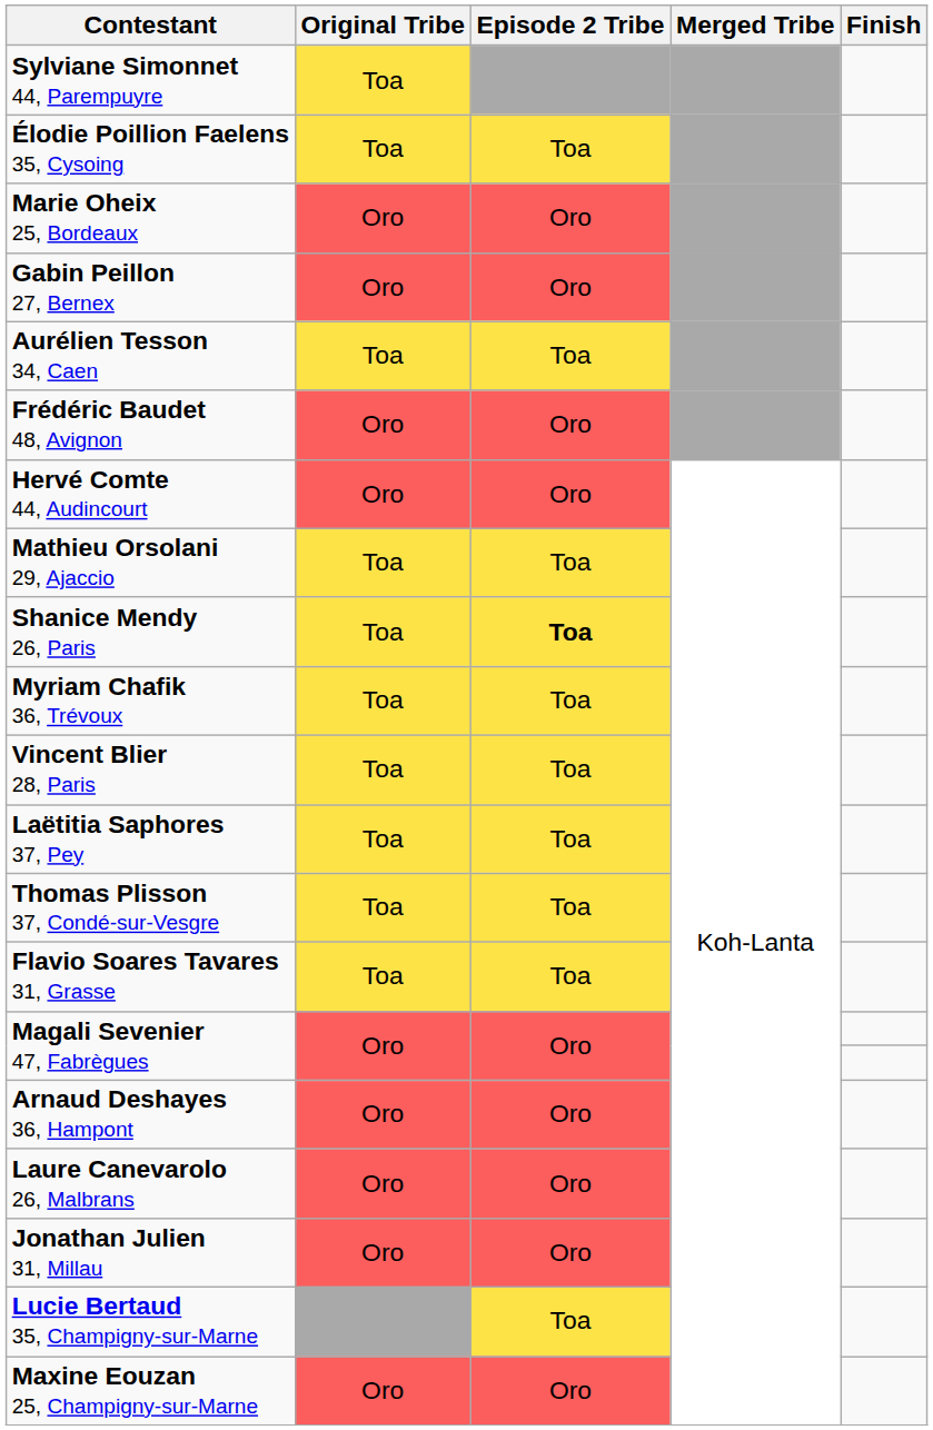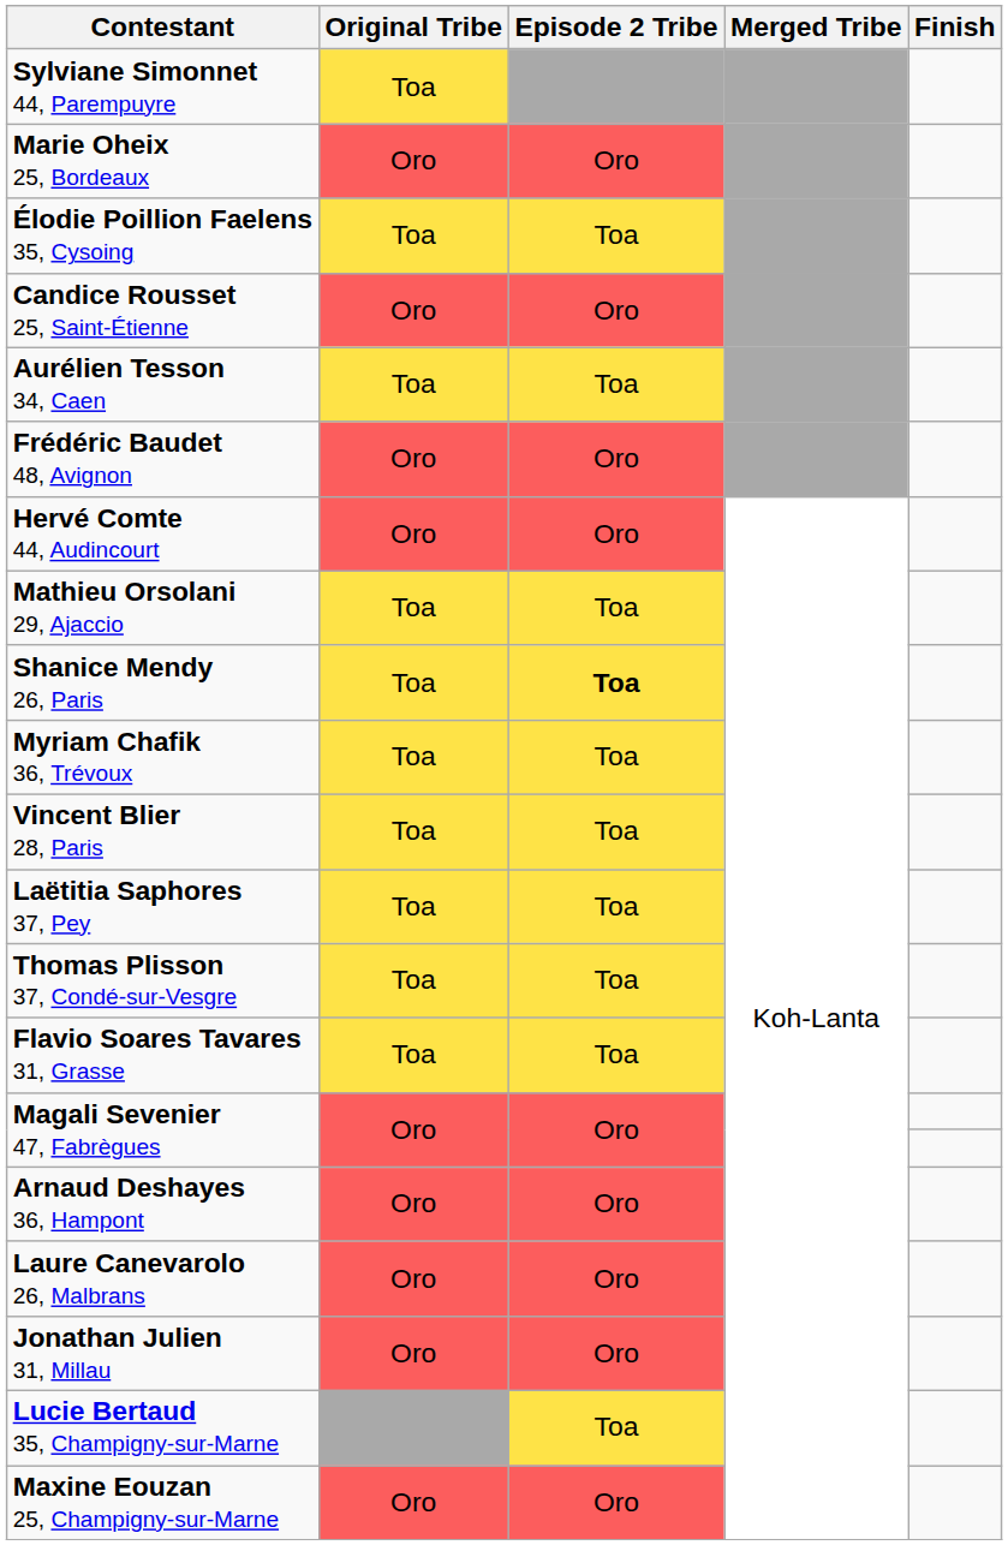 <table class="wikitable" style="margin:auto; text-align:center">
 <tr>
 <th>Contestant</th>
 <th>Original Tribe</th>
 <th>Episode 2 Tribe</th>
 <th>Merged Tribe</th>
 <th>Finish</th>
 </tr>
 <tr>
 <td style="text-align: left;"><strong>Sylviane Simonnet</strong><br><small>44, <a href='#'>Parempuyre</a></small></td>
 <td bgcolor="fee347">Toa</td>
 <td bgcolor="darkgrey"></td>
 <td bgcolor="darkgrey"></td>
 <td></td>
 </tr>
 <tr>
+<td style="text-align: left;"><strong>Marie Oheix</strong><br><small>25, <a href='#'>Bordeaux</a></small></td>
+<td bgcolor="fc5d5d">Oro</td>
+<td bgcolor="fc5d5d">Oro</td>
+<td bgcolor="darkgrey"></td>
+<td></td>
+</tr>
+<tr>
 <td style="text-align: left;"><strong>Élodie Poillion Faelens</strong><br><small>35, <a href='#'>Cysoing</a></small></td>
 <td bgcolor="fee347">Toa</td>
 <td bgcolor="fee347">Toa</td>
 <td bgcolor="darkgrey"></td>
 <td></td>
 </tr>
 <tr>
-<td style="text-align: left;"><strong>Marie Oheix</strong><br><small>25, <a href='#'>Bordeaux</a></small></td>
-<td bgcolor="fc5d5d">Oro</td>
-<td bgcolor="fc5d5d">Oro</td>
-<td bgcolor="darkgrey"></td>
-<td></td>
-</tr>
-<tr>
-<td style="text-align: left;"><strong>Gabin Peillon</strong><br><small>27, <a href='#'>Bernex</a></small></td>
+<td style="text-align: left;"><strong>Candice Rousset</strong><br><small>25, <a href='#'>Saint-Étienne</a></small></td>
 <td bgcolor="fc5d5d">Oro</td>
 <td bgcolor="fc5d5d">Oro</td>
 <td bgcolor="darkgrey"></td>
 <td></td>
 </tr>
 <tr>
 <td style="text-align: left;"><strong>Aurélien Tesson</strong><br><small>34, <a href='#'>Caen</a></small></td>
 <td bgcolor="fee347">Toa</td>
 <td bgcolor="fee347">Toa</td>
 <td bgcolor="darkgrey"></td>
 <td></td>
 </tr>
 <tr>
 <td style="text-align: left;"><strong>Frédéric Baudet</strong><br><small>48, <a href='#'>Avignon</a></small></td>
 <td bgcolor="fc5d5d">Oro</td>
 <td bgcolor="fc5d5d">Oro</td>
 <td bgcolor="darkgrey"></td>
 <td></td>
 </tr>
 <tr>
 <td style="text-align: left;"><strong>Hervé Comte</strong><br><small>44, <a href='#'>Audincourt</a></small></td>
 <td bgcolor="fc5d5d">Oro</td>
 <td bgcolor="fc5d5d">Oro</td>
 <td rowspan="15" bgcolor="white">Koh-Lanta</td>
 <td></td>
 </tr>
 <tr>
 <td style="text-align: left;"><strong>Mathieu Orsolani</strong><br><small>29, <a href='#'>Ajaccio</a></small></td>
 <td bgcolor="fee347">Toa</td>
 <td bgcolor="fee347">Toa</td>
 <td></td>
 </tr>
 <tr>
 <td style="text-align: left;"><strong>Shanice Mendy</strong><br><small>26, <a href='#'>Paris</a></small></td>
 <td bgcolor="fee347">Toa</td>
 <td bgcolor="fee347"><strong>Toa</strong></td>
 <td></td>
 </tr>
 <tr>
 <td style="text-align: left;"><strong>Myriam Chafik</strong><br><small>36, <a href='#'>Trévoux</a></small></td>
 <td bgcolor="fee347">Toa</td>
 <td bgcolor="fee347">Toa</td>
 <td></td>
 </tr>
 <tr>
 <td style="text-align: left;"><strong>Vincent Blier</strong><br><small>28, <a href='#'>Paris</a></small></td>
 <td bgcolor="fee347">Toa</td>
 <td bgcolor="fee347">Toa</td>
 <td></td>
 </tr>
 <tr>
 <td style="text-align: left;"><strong>Laëtitia Saphores</strong><br><small>37, <a href='#'>Pey</a></small></td>
 <td bgcolor="fee347">Toa</td>
 <td bgcolor="fee347">Toa</td>
 <td></td>
 </tr>
 <tr>
 <td style="text-align: left;"><strong>Thomas Plisson</strong><br><small>37, <a href='#'>Condé-sur-Vesgre</a></small></td>
 <td bgcolor="fee347">Toa</td>
 <td bgcolor="fee347">Toa</td>
 <td></td>
 </tr>
 <tr>
 <td style="text-align: left;"><strong>Flavio Soares Tavares</strong><br><small>31, <a href='#'>Grasse</a></small></td>
 <td bgcolor="fee347">Toa</td>
 <td bgcolor="fee347">Toa</td>
 <td></td>
 </tr>
 <tr>
 <td style="text-align: left;" rowspan="2"><strong>Magali Sevenier</strong><br><small>47, <a href='#'>Fabrègues</a></small></td>
 <td rowspan="2" bgcolor="fc5d5d">Oro</td>
 <td rowspan="2" bgcolor="fc5d5d">Oro</td>
 <td></td>
 </tr>
 <tr>
 <td></td>
 </tr>
 <tr>
 <td style="text-align: left;"><strong>Arnaud Deshayes</strong><br><small>36, <a href='#'>Hampont</a></small></td>
 <td bgcolor="fc5d5d">Oro</td>
 <td bgcolor="fc5d5d">Oro</td>
 <td></td>
 </tr>
 <tr>
 <td style="text-align: left;"><strong>Laure Canevarolo</strong><br><small>26, <a href='#'>Malbrans</a></small></td>
 <td bgcolor="fc5d5d">Oro</td>
 <td bgcolor="fc5d5d">Oro</td>
 <td></td>
 </tr>
 <tr>
 <td style="text-align: left;"><strong>Jonathan Julien</strong><br><small>31, <a href='#'>Millau</a></small></td>
 <td bgcolor="fc5d5d">Oro</td>
 <td bgcolor="fc5d5d">Oro</td>
 <td></td>
 </tr>
 <tr>
 <td style="text-align: left;"><strong><a href='#'>Lucie Bertaud</a></strong><br><small>35, <a href='#'>Champigny-sur-Marne</a></small></td>
 <td bgcolor="darkgrey"></td>
 <td bgcolor="fee347">Toa</td>
 <td></td>
 </tr>
 <tr>
 <td style="text-align: left;"><strong>Maxine Eouzan</strong><br><small>25, <a href='#'>Champigny-sur-Marne</a></small></td>
 <td bgcolor="fc5d5d">Oro</td>
 <td bgcolor="fc5d5d">Oro</td>
 <td></td>
 </tr>
 <tr>
 </tr>
 </table>
